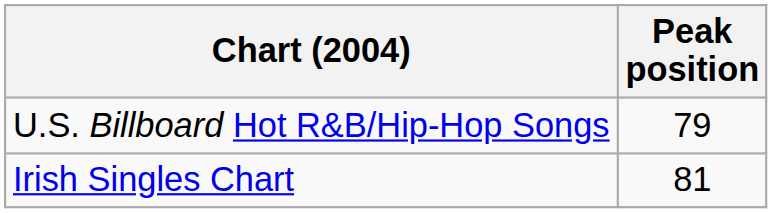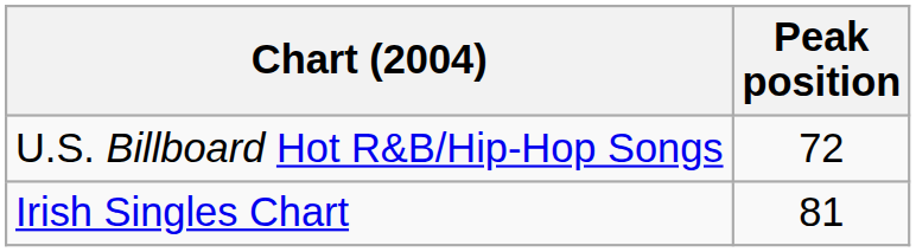 <table class="wikitable sortable">
 <tr>
 <th align="left">Chart (2004)</th>
 <th align="center">Peak<br>position</th>
 </tr>
 <tr>
 <td align="left">U.S. <em>Billboard</em> <a href='#'>Hot R&B/Hip-Hop Songs</a></td>
-<td align="center">79</td>
+<td align="center">72</td>
 </tr>
 <tr>
 <td align="left"><a href='#'>Irish Singles Chart</a></td>
 <td align="center">81</td>
 </tr>
 </table>
